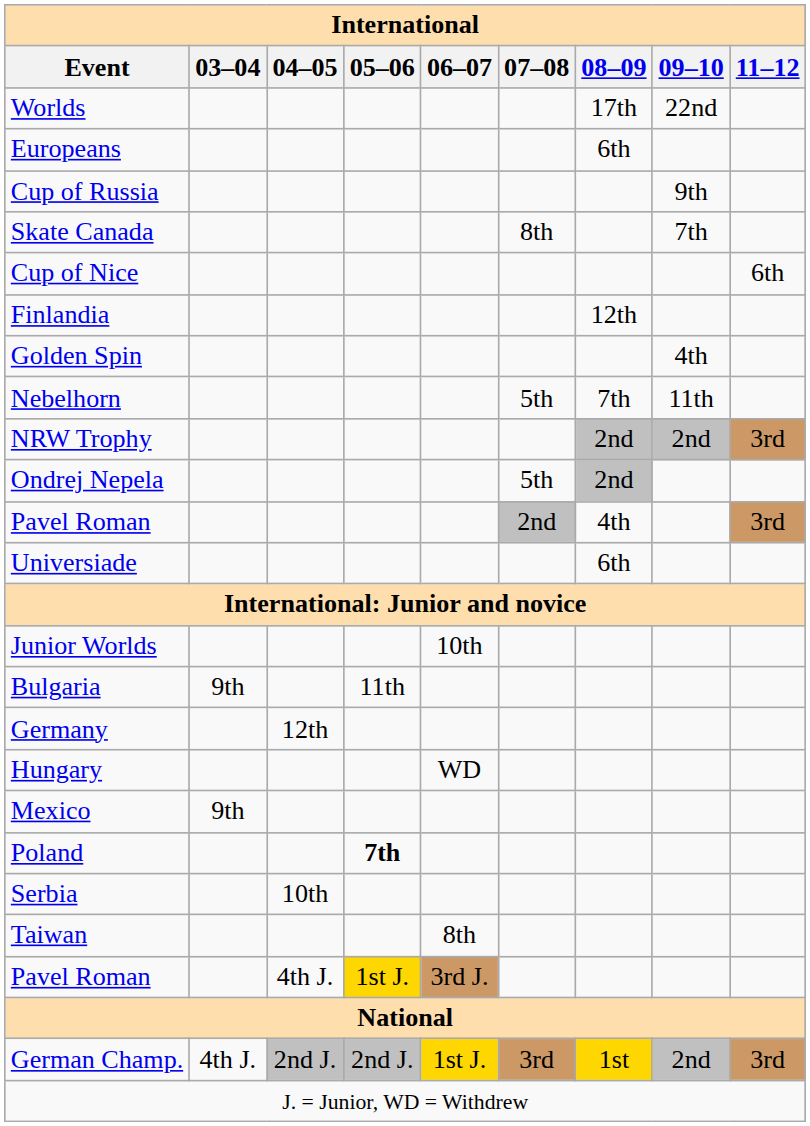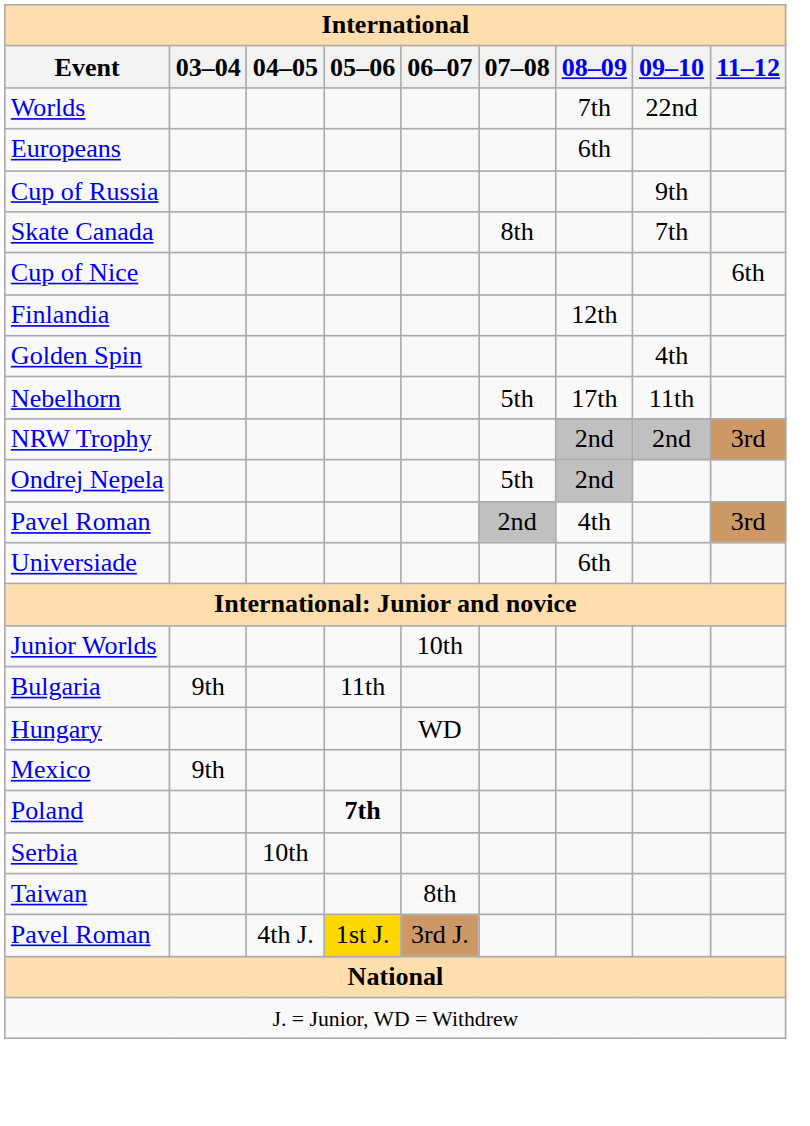 <table class="wikitable" style="text-align:center">
 <tr>
 <th colspan="9" style="background-color: #ffdead; " align="center">International</th>
 </tr>
 <tr>
 <th>Event</th>
 <th>03–04</th>
 <th>04–05</th>
 <th>05–06</th>
 <th>06–07</th>
 <th>07–08</th>
 <th><a href='#'>08–09</a></th>
 <th><a href='#'>09–10</a></th>
 <th><a href='#'>11–12</a></th>
 </tr>
 <tr>
 <td align=left><a href='#'>Worlds</a></td>
 <td></td>
 <td></td>
 <td></td>
 <td></td>
 <td></td>
-<td>17th</td>
+<td>7th</td>
 <td>22nd</td>
 <td></td>
 </tr>
 <tr>
 <td align=left><a href='#'>Europeans</a></td>
 <td></td>
 <td></td>
 <td></td>
 <td></td>
 <td></td>
 <td>6th</td>
 <td></td>
 <td></td>
 </tr>
 <tr>
 <td align=left> <a href='#'>Cup of Russia</a></td>
 <td></td>
 <td></td>
 <td></td>
 <td></td>
 <td></td>
 <td></td>
 <td>9th</td>
 <td></td>
 </tr>
 <tr>
 <td align=left> <a href='#'>Skate Canada</a></td>
 <td></td>
 <td></td>
 <td></td>
 <td></td>
 <td>8th</td>
 <td></td>
 <td>7th</td>
 <td></td>
 </tr>
 <tr>
 <td align=left><a href='#'>Cup of Nice</a></td>
 <td></td>
 <td></td>
 <td></td>
 <td></td>
 <td></td>
 <td></td>
 <td></td>
 <td>6th</td>
 </tr>
 <tr>
 <td align=left><a href='#'>Finlandia</a></td>
 <td></td>
 <td></td>
 <td></td>
 <td></td>
 <td></td>
 <td>12th</td>
 <td></td>
 <td></td>
 </tr>
 <tr>
 <td align=left><a href='#'>Golden Spin</a></td>
 <td></td>
 <td></td>
 <td></td>
 <td></td>
 <td></td>
 <td></td>
 <td>4th</td>
 <td></td>
 </tr>
 <tr>
 <td align=left><a href='#'>Nebelhorn</a></td>
 <td></td>
 <td></td>
 <td></td>
 <td></td>
 <td>5th</td>
-<td>7th</td>
+<td>17th</td>
 <td>11th</td>
 <td></td>
 </tr>
 <tr>
 <td align=left><a href='#'>NRW Trophy</a></td>
 <td></td>
 <td></td>
 <td></td>
 <td></td>
 <td></td>
 <td bgcolor=silver>2nd</td>
 <td bgcolor=silver>2nd</td>
 <td bgcolor=cc9966>3rd</td>
 </tr>
 <tr>
 <td align=left><a href='#'>Ondrej Nepela</a></td>
 <td></td>
 <td></td>
 <td></td>
 <td></td>
 <td>5th</td>
 <td bgcolor=silver>2nd</td>
 <td></td>
 <td></td>
 </tr>
 <tr>
 <td align=left><a href='#'>Pavel Roman</a></td>
 <td></td>
 <td></td>
 <td></td>
 <td></td>
 <td bgcolor=silver>2nd</td>
 <td>4th</td>
 <td></td>
 <td bgcolor=cc9966>3rd</td>
 </tr>
 <tr>
 <td align=left><a href='#'>Universiade</a></td>
 <td></td>
 <td></td>
 <td></td>
 <td></td>
 <td></td>
 <td>6th</td>
 <td></td>
 <td></td>
 </tr>
 <tr>
 <th colspan="9" style="background-color: #ffdead; " align="center">International: Junior and novice</th>
 </tr>
 <tr>
 <td align=left><a href='#'>Junior Worlds</a></td>
 <td></td>
 <td></td>
 <td></td>
 <td>10th</td>
 <td></td>
 <td></td>
 <td></td>
 <td></td>
 </tr>
 <tr>
 <td align=left> <a href='#'>Bulgaria</a></td>
 <td>9th</td>
 <td></td>
 <td>11th</td>
-<td></td>
-<td></td>
-<td></td>
-<td></td>
-<td></td>
-</tr>
-<tr>
-<td align=left> <a href='#'>Germany</a></td>
-<td></td>
-<td>12th</td>
-<td></td>
 <td></td>
 <td></td>
 <td></td>
 <td></td>
 <td></td>
 </tr>
 <tr>
 <td align=left> <a href='#'>Hungary</a></td>
 <td></td>
 <td></td>
 <td></td>
 <td>WD</td>
 <td></td>
 <td></td>
 <td></td>
 <td></td>
 </tr>
 <tr>
 <td align=left> <a href='#'>Mexico</a></td>
 <td>9th</td>
 <td></td>
 <td></td>
 <td></td>
 <td></td>
 <td></td>
 <td></td>
 <td></td>
 </tr>
 <tr>
 <td align=left> <a href='#'>Poland</a></td>
 <td></td>
 <td></td>
 <td><strong>7th</strong></td>
 <td></td>
 <td></td>
 <td></td>
 <td></td>
 <td></td>
 </tr>
 <tr>
 <td align=left> <a href='#'>Serbia</a></td>
 <td></td>
 <td>10th</td>
 <td></td>
 <td></td>
 <td></td>
 <td></td>
 <td></td>
 <td></td>
 </tr>
 <tr>
 <td align=left> <a href='#'>Taiwan</a></td>
 <td></td>
 <td></td>
 <td></td>
 <td>8th</td>
 <td></td>
 <td></td>
 <td></td>
 <td></td>
 </tr>
 <tr>
 <td align=left><a href='#'>Pavel Roman</a></td>
 <td></td>
 <td>4th J.</td>
 <td bgcolor=gold>1st J.</td>
 <td bgcolor=cc9966>3rd J.</td>
 <td></td>
 <td></td>
 <td></td>
 <td></td>
 </tr>
 <tr>
 <th colspan="9" style="background-color: #ffdead; " align="center">National</th>
 </tr>
 <tr>
-<td align=left><a href='#'>German Champ.</a></td>
-<td>4th J.</td>
-<td bgcolor=silver>2nd J.</td>
-<td bgcolor=silver>2nd J.</td>
-<td bgcolor=gold>1st J.</td>
-<td bgcolor=cc9966>3rd</td>
-<td bgcolor=gold>1st</td>
-<td bgcolor=silver>2nd</td>
-<td bgcolor=cc9966>3rd</td>
-</tr>
-<tr>
 <td colspan="9" align="center"><small>J. = Junior, WD = Withdrew </small></td>
 </tr>
 </table>
